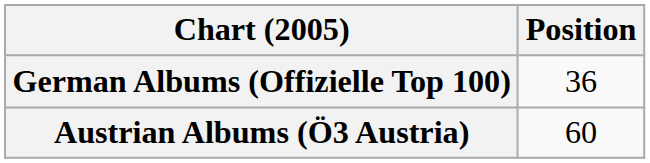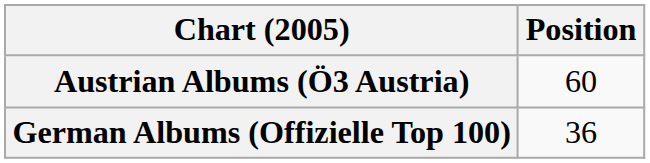 <table class="wikitable sortable plainrowheaders" style="text-align:center">
 <tr>
 <th scope="col">Chart (2005)</th>
 <th scope="col">Position</th>
 </tr>
 <tr>
+<th scope="row">Austrian Albums (Ö3 Austria)</th>
+<td>60</td>
+</tr>
+<tr>
 <th scope="row">German Albums (Offizielle Top 100)</th>
 <td>36</td>
 </tr>
-<tr>
-<th scope="row">Austrian Albums (Ö3 Austria)</th>
-<td>60</td>
-</tr>
 </table>
